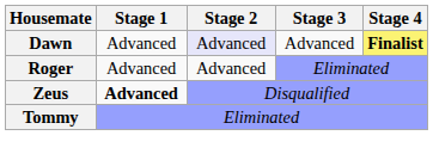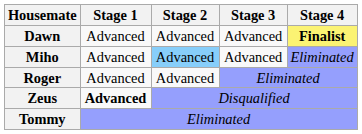 <table class="wikitable" style="text-align:center; font-size:90%; line-height:14px;" width="40%">
 <tr>
 <th width="10%">Housemate</th>
 <th width="27%">Stage 1</th>
 <th width="27%">Stage 2</th>
 <th width="27%">Stage 3</th>
 <th width="27%">Stage 4</th>
 </tr>
 <tr>
 <th>Dawn</th>
 <td>Advanced</td>
-<td style="background: lavender;">Advanced</td>
+<td>Advanced</td>
 <td>Advanced</td>
 <td style="background:#FBF373;"><strong>Finalist</strong></td>
+</tr>
+<tr>
+<th>Miho</th>
+<td>Advanced</td>
+<td style="background:#87CEFA;">Advanced</td>
+<td>Advanced</td>
+<td style="background:#959FFD;"><em>Eliminated</em></td>
 </tr>
 <tr>
 <th>Roger</th>
 <td>Advanced</td>
 <td>Advanced</td>
 <td colspan="2" style="background:#959FFD;"><em>Eliminated</em></td>
 </tr>
 <tr>
 <th>Zeus</th>
 <td><strong>Advanced</strong></td>
 <td colspan="3" style="background:#959FFD;"><em>Disqualified</em></td>
 </tr>
 <tr>
 <th>Tommy</th>
 <td colspan="4" style="background:#959FFD;"><em>Eliminated</em></td>
 </tr>
 </table>
